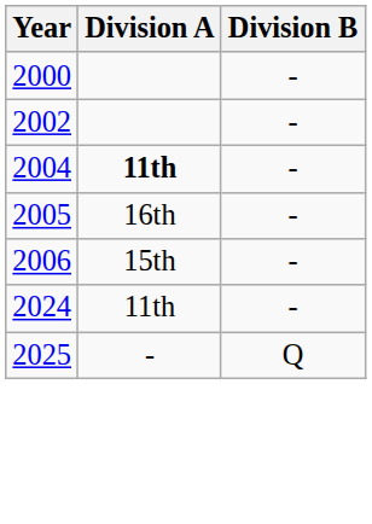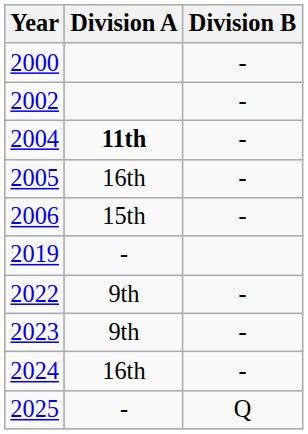 <table class="wikitable" style="text-align:center">
 <tr>
 <th>Year</th>
 <th>Division A</th>
 <th>Division B</th>
 </tr>
 <tr>
 <td> <a href='#'>2000</a></td>
 <td></td>
 <td>-</td>
 </tr>
 <tr>
 <td> <a href='#'>2002</a></td>
 <td></td>
 <td>-</td>
 </tr>
 <tr>
 <td> <a href='#'>2004</a></td>
 <td><strong>11th</strong></td>
 <td>-</td>
 </tr>
 <tr>
 <td> <a href='#'>2005</a></td>
 <td>16th</td>
 <td>-</td>
 </tr>
 <tr>
 <td> <a href='#'>2006</a></td>
 <td>15th</td>
 <td>-</td>
 </tr>
 <tr>
+<td> <a href='#'>2019</a></td>
+<td>-</td>
+<td></td>
+</tr>
+<tr>
+<td> <a href='#'>2022</a></td>
+<td>9th</td>
+<td>-</td>
+</tr>
+<tr>
+<td> <a href='#'>2023</a></td>
+<td>9th</td>
+<td>-</td>
+</tr>
+<tr>
 <td> <a href='#'>2024</a></td>
-<td>11th</td>
+<td>16th</td>
 <td>-</td>
 </tr>
 <tr>
 <td> <a href='#'>2025</a></td>
 <td>-</td>
 <td>Q</td>
 </tr>
 </table>
